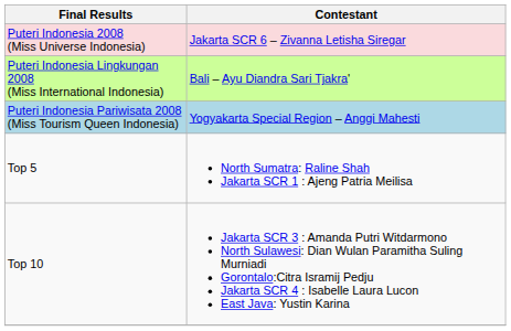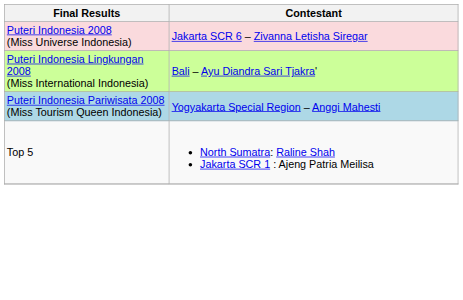 <table class="wikitable sortable" style="font-size:95%;">
 <tr>
 <th width="225">Final Results</th>
 <th width="400">Contestant</th>
 </tr>
 <tr>
 <td style="background:#fadadd;"><a href='#'>Puteri Indonesia 2008</a><br>(Miss Universe Indonesia)</td>
 <td style="background:#fadadd;"><a href='#'>Jakarta SCR 6</a> – <a href='#'>Zivanna Letisha Siregar</a></td>
 </tr>
 <tr>
 <td style="background:#ccff99;"><a href='#'>Puteri Indonesia Lingkungan 2008</a><br>(Miss International Indonesia)</td>
 <td style="background:#ccff99;"><a href='#'>Bali</a> – <a href='#'>Ayu Diandra Sari Tjakra</a>'</td>
 </tr>
 <tr>
 <td style="background:#ADD8E6;"><a href='#'>Puteri Indonesia Pariwisata 2008</a><br>(Miss Tourism Queen Indonesia)</td>
 <td style="background:#ADD8E6;"><a href='#'>Yogyakarta Special Region</a> – <a href='#'>Anggi Mahesti</a></td>
 </tr>
 <tr>
 <td>Top 5</td>
 <td><br><ul><li><a href='#'>North Sumatra</a>: <a href='#'>Raline Shah</a></li><li><a href='#'>Jakarta SCR 1</a> : Ajeng Patria Meilisa</li></ul></td>
 </tr>
 <tr>
-<td>Top 10</td>
-<td><br><ul><li><a href='#'>Jakarta SCR 3</a> : Amanda Putri Witdarmono</li><li><a href='#'>North Sulawesi</a>: Dian Wulan Paramitha Suling Murniadi</li><li><a href='#'>Gorontalo</a>:Citra Isramij Pedju</li><li><a href='#'>Jakarta SCR 4</a> : Isabelle Laura Lucon</li><li><a href='#'>East Java</a>: Yustin Karina</li></ul></td>
-</tr>
-<tr>
 </tr>
 </table>
